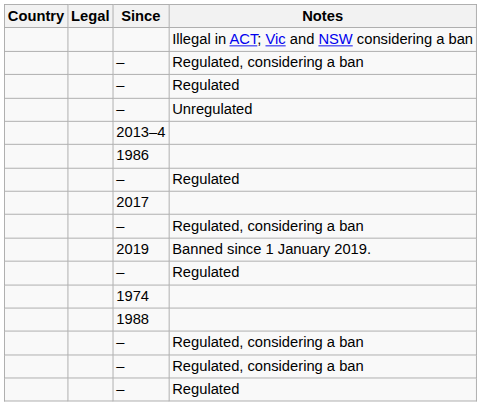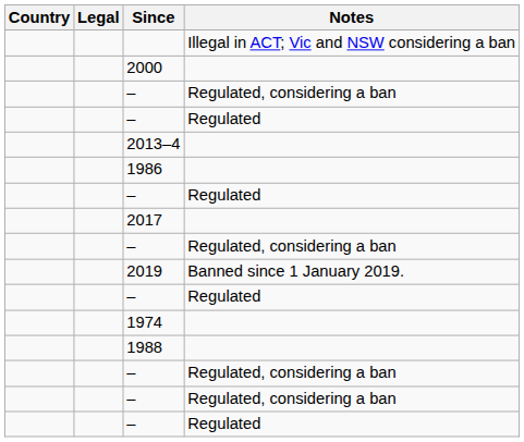 <table class="sortable wikitable">
 <tr>
 <th>Country</th>
 <th>Legal</th>
 <th>Since</th>
 <th ! class="unsortable">Notes</th>
 </tr>
 <tr>
 <td></td>
 <td></td>
 <td></td>
 <td>Illegal in <a href='#'>ACT</a>; <a href='#'>Vic</a> and <a href='#'>NSW</a> considering a ban</td>
 </tr>
 <tr>
 <td></td>
 <td></td>
+<td>2000</td>
+<td></td>
+</tr>
+<tr>
+<td></td>
+<td></td>
 <td>–</td>
 <td>Regulated, considering a ban</td>
 </tr>
 <tr>
 <td></td>
 <td></td>
 <td>–</td>
 <td>Regulated</td>
-</tr>
-<tr>
-<td></td>
-<td></td>
-<td>–</td>
-<td>Unregulated</td>
 </tr>
 <tr>
 <td></td>
 <td></td>
 <td>2013–4</td>
 <td></td>
 </tr>
 <tr>
 <td></td>
 <td></td>
 <td>1986</td>
 <td></td>
 </tr>
 <tr>
 <td></td>
 <td></td>
 <td>–</td>
 <td>Regulated</td>
 </tr>
 <tr>
 <td></td>
 <td></td>
 <td>2017</td>
 <td></td>
 </tr>
 <tr>
 <td></td>
 <td></td>
 <td>–</td>
 <td>Regulated, considering a ban</td>
 </tr>
 <tr>
 <td></td>
 <td></td>
 <td>2019</td>
 <td>Banned since 1 January 2019.</td>
 </tr>
 <tr>
 <td></td>
 <td></td>
 <td>–</td>
 <td>Regulated</td>
 </tr>
 <tr>
 <td></td>
 <td></td>
 <td>1974</td>
 <td></td>
 </tr>
 <tr>
 <td></td>
 <td></td>
 <td>1988</td>
 <td></td>
 </tr>
 <tr>
 <td></td>
 <td></td>
 <td>–</td>
 <td>Regulated, considering a ban</td>
 </tr>
 <tr>
 <td></td>
 <td></td>
 <td>–</td>
 <td>Regulated, considering a ban</td>
 </tr>
 <tr>
 <td></td>
 <td></td>
 <td>–</td>
 <td>Regulated</td>
 </tr>
 </table>
